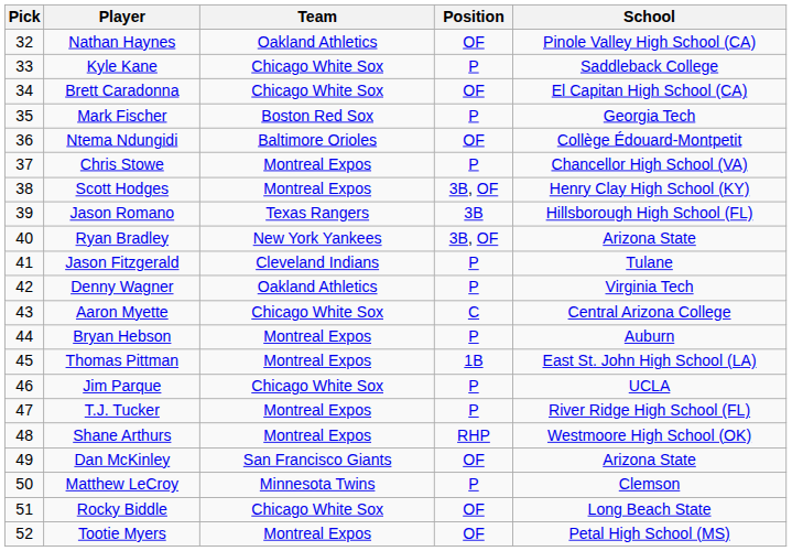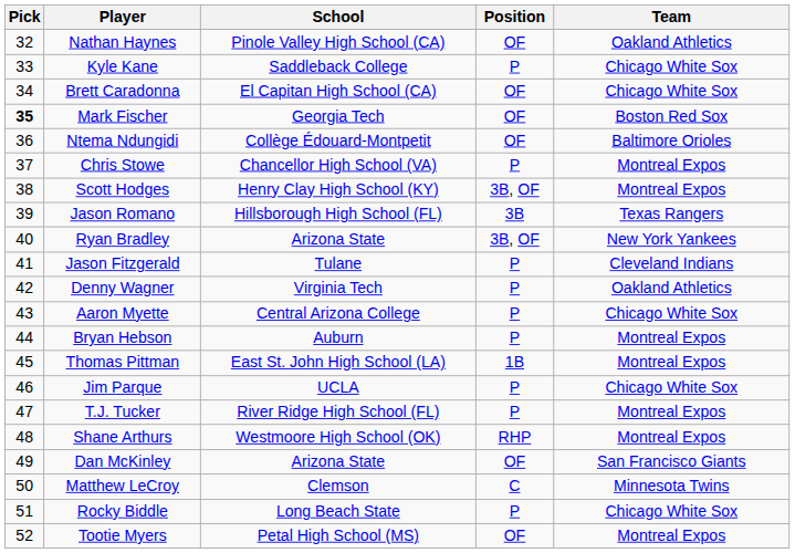 <table class="wikitable" style="text-align:center">
 <tr>
 <th style="width:5%;">Pick</th>
 <th style="width:20%;">Player</th>
+<th style="width:35%;">School</th>
+<th style="width:10%;">Position</th>
 <th style="width:30%;">Team</th>
-<th style="width:10%;">Position</th>
-<th style="width:35%;">School</th>
 </tr>
 <tr>
 <td>32</td>
 <td><a href='#'>Nathan Haynes</a></td>
+<td><a href='#'>Pinole Valley High School (CA)</a></td>
+<td><a href='#'>OF</a></td>
 <td><a href='#'>Oakland Athletics</a></td>
-<td><a href='#'>OF</a></td>
-<td><a href='#'>Pinole Valley High School (CA)</a></td>
 </tr>
 <tr>
 <td>33</td>
 <td><a href='#'>Kyle Kane</a></td>
+<td><a href='#'>Saddleback College</a></td>
+<td><a href='#'>P</a></td>
 <td><a href='#'>Chicago White Sox</a></td>
-<td><a href='#'>P</a></td>
-<td><a href='#'>Saddleback College</a></td>
 </tr>
 <tr>
 <td>34</td>
 <td><a href='#'>Brett Caradonna</a></td>
+<td><a href='#'>El Capitan High School (CA)</a></td>
+<td><a href='#'>OF</a></td>
 <td><a href='#'>Chicago White Sox</a></td>
-<td><a href='#'>OF</a></td>
-<td><a href='#'>El Capitan High School (CA)</a></td>
 </tr>
 <tr>
-<td>35</td>
+<td><strong>35</strong></td>
 <td><a href='#'>Mark Fischer</a></td>
+<td><a href='#'>Georgia Tech</a></td>
+<td><a href='#'>OF</a></td>
 <td><a href='#'>Boston Red Sox</a></td>
-<td><a href='#'>P</a></td>
-<td><a href='#'>Georgia Tech</a></td>
 </tr>
 <tr>
 <td>36</td>
 <td><a href='#'>Ntema Ndungidi</a></td>
+<td><a href='#'>Collège Édouard-Montpetit</a></td>
+<td><a href='#'>OF</a></td>
 <td><a href='#'>Baltimore Orioles</a></td>
-<td><a href='#'>OF</a></td>
-<td><a href='#'>Collège Édouard-Montpetit</a></td>
 </tr>
 <tr>
 <td>37</td>
 <td><a href='#'>Chris Stowe</a></td>
+<td><a href='#'>Chancellor High School (VA)</a></td>
+<td><a href='#'>P</a></td>
 <td><a href='#'>Montreal Expos</a></td>
-<td><a href='#'>P</a></td>
-<td><a href='#'>Chancellor High School (VA)</a></td>
 </tr>
 <tr>
 <td>38</td>
 <td><a href='#'>Scott Hodges</a></td>
+<td><a href='#'>Henry Clay High School (KY)</a></td>
+<td><a href='#'>3B</a>, <a href='#'>OF</a></td>
 <td><a href='#'>Montreal Expos</a></td>
-<td><a href='#'>3B</a>, <a href='#'>OF</a></td>
-<td><a href='#'>Henry Clay High School (KY)</a></td>
 </tr>
 <tr>
 <td>39</td>
 <td><a href='#'>Jason Romano</a></td>
+<td><a href='#'>Hillsborough High School (FL)</a></td>
+<td><a href='#'>3B</a></td>
 <td><a href='#'>Texas Rangers</a></td>
-<td><a href='#'>3B</a></td>
-<td><a href='#'>Hillsborough High School (FL)</a></td>
 </tr>
 <tr>
 <td>40</td>
 <td><a href='#'>Ryan Bradley</a></td>
+<td><a href='#'>Arizona State</a></td>
+<td><a href='#'>3B</a>, <a href='#'>OF</a></td>
 <td><a href='#'>New York Yankees</a></td>
-<td><a href='#'>3B</a>, <a href='#'>OF</a></td>
-<td><a href='#'>Arizona State</a></td>
 </tr>
 <tr>
 <td>41</td>
 <td><a href='#'>Jason Fitzgerald</a></td>
+<td><a href='#'>Tulane</a></td>
+<td><a href='#'>P</a></td>
 <td><a href='#'>Cleveland Indians</a></td>
-<td><a href='#'>P</a></td>
-<td><a href='#'>Tulane</a></td>
 </tr>
 <tr>
 <td>42</td>
 <td><a href='#'>Denny Wagner</a></td>
+<td><a href='#'>Virginia Tech</a></td>
+<td><a href='#'>P</a></td>
 <td><a href='#'>Oakland Athletics</a></td>
-<td><a href='#'>P</a></td>
-<td><a href='#'>Virginia Tech</a></td>
 </tr>
 <tr>
 <td>43</td>
 <td><a href='#'>Aaron Myette</a></td>
+<td><a href='#'>Central Arizona College</a></td>
+<td><a href='#'>P</a></td>
 <td><a href='#'>Chicago White Sox</a></td>
-<td><a href='#'>C</a></td>
-<td><a href='#'>Central Arizona College</a></td>
 </tr>
 <tr>
 <td>44</td>
 <td><a href='#'>Bryan Hebson</a></td>
+<td><a href='#'>Auburn</a></td>
+<td><a href='#'>P</a></td>
 <td><a href='#'>Montreal Expos</a></td>
-<td><a href='#'>P</a></td>
-<td><a href='#'>Auburn</a></td>
 </tr>
 <tr>
 <td>45</td>
 <td><a href='#'>Thomas Pittman</a></td>
+<td><a href='#'>East St. John High School (LA)</a></td>
+<td><a href='#'>1B</a></td>
 <td><a href='#'>Montreal Expos</a></td>
-<td><a href='#'>1B</a></td>
-<td><a href='#'>East St. John High School (LA)</a></td>
 </tr>
 <tr>
 <td>46</td>
 <td><a href='#'>Jim Parque</a></td>
+<td><a href='#'>UCLA</a></td>
+<td><a href='#'>P</a></td>
 <td><a href='#'>Chicago White Sox</a></td>
-<td><a href='#'>P</a></td>
-<td><a href='#'>UCLA</a></td>
 </tr>
 <tr>
 <td>47</td>
 <td><a href='#'>T.J. Tucker</a></td>
+<td><a href='#'>River Ridge High School (FL)</a></td>
+<td><a href='#'>P</a></td>
 <td><a href='#'>Montreal Expos</a></td>
-<td><a href='#'>P</a></td>
-<td><a href='#'>River Ridge High School (FL)</a></td>
 </tr>
 <tr>
 <td>48</td>
 <td><a href='#'>Shane Arthurs</a></td>
+<td><a href='#'>Westmoore High School (OK)</a></td>
+<td><a href='#'>RHP</a></td>
 <td><a href='#'>Montreal Expos</a></td>
-<td><a href='#'>RHP</a></td>
-<td><a href='#'>Westmoore High School (OK)</a></td>
 </tr>
 <tr>
 <td>49</td>
 <td><a href='#'>Dan McKinley</a></td>
+<td><a href='#'>Arizona State</a></td>
+<td><a href='#'>OF</a></td>
 <td><a href='#'>San Francisco Giants</a></td>
-<td><a href='#'>OF</a></td>
-<td><a href='#'>Arizona State</a></td>
 </tr>
 <tr>
 <td>50</td>
 <td><a href='#'>Matthew LeCroy</a></td>
+<td><a href='#'>Clemson</a></td>
+<td><a href='#'>C</a></td>
 <td><a href='#'>Minnesota Twins</a></td>
-<td><a href='#'>P</a></td>
-<td><a href='#'>Clemson</a></td>
 </tr>
 <tr>
 <td>51</td>
 <td><a href='#'>Rocky Biddle</a></td>
+<td><a href='#'>Long Beach State</a></td>
+<td><a href='#'>P</a></td>
 <td><a href='#'>Chicago White Sox</a></td>
-<td><a href='#'>OF</a></td>
-<td><a href='#'>Long Beach State</a></td>
 </tr>
 <tr>
 <td>52</td>
 <td><a href='#'>Tootie Myers</a></td>
+<td><a href='#'>Petal High School (MS)</a></td>
+<td><a href='#'>OF</a></td>
 <td><a href='#'>Montreal Expos</a></td>
-<td><a href='#'>OF</a></td>
-<td><a href='#'>Petal High School (MS)</a></td>
 </tr>
 </table>
